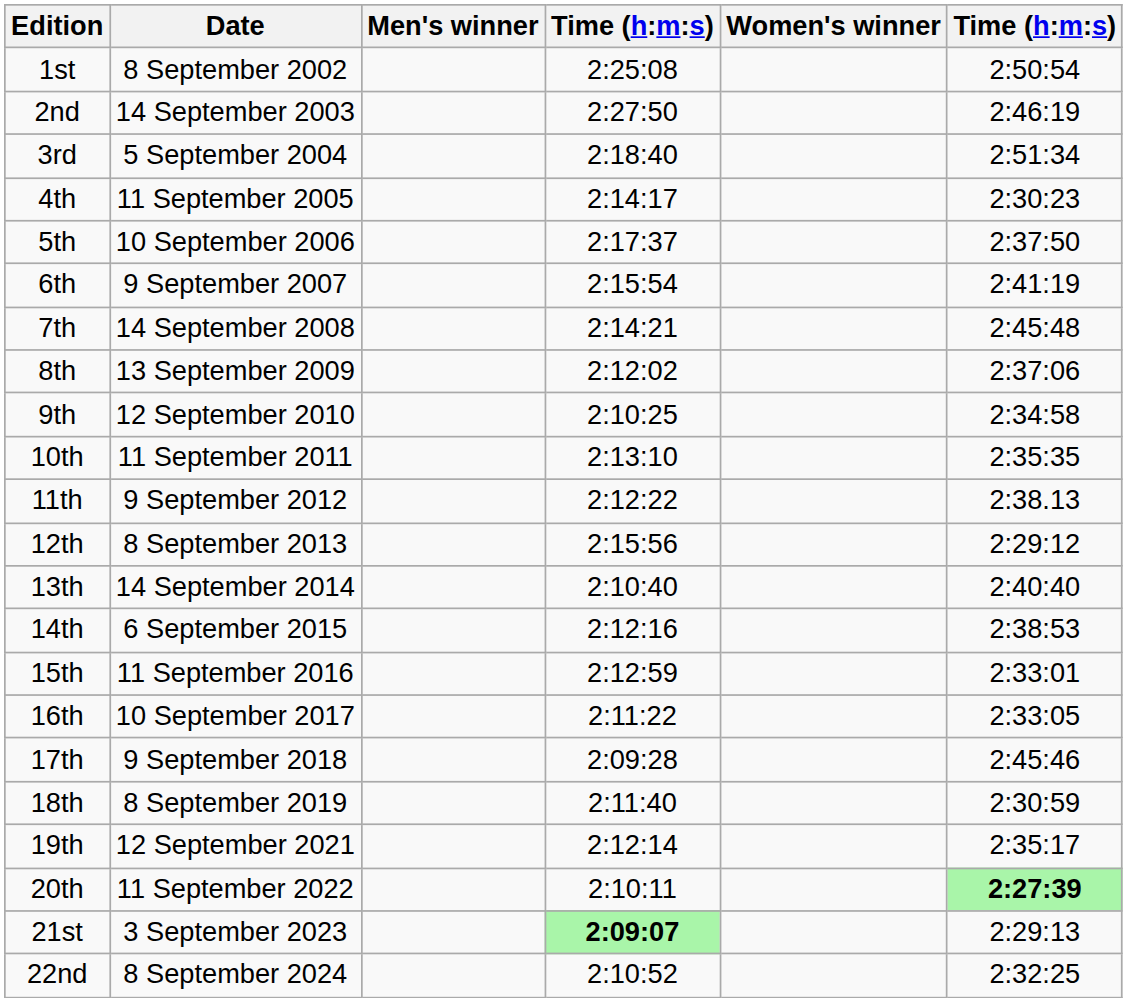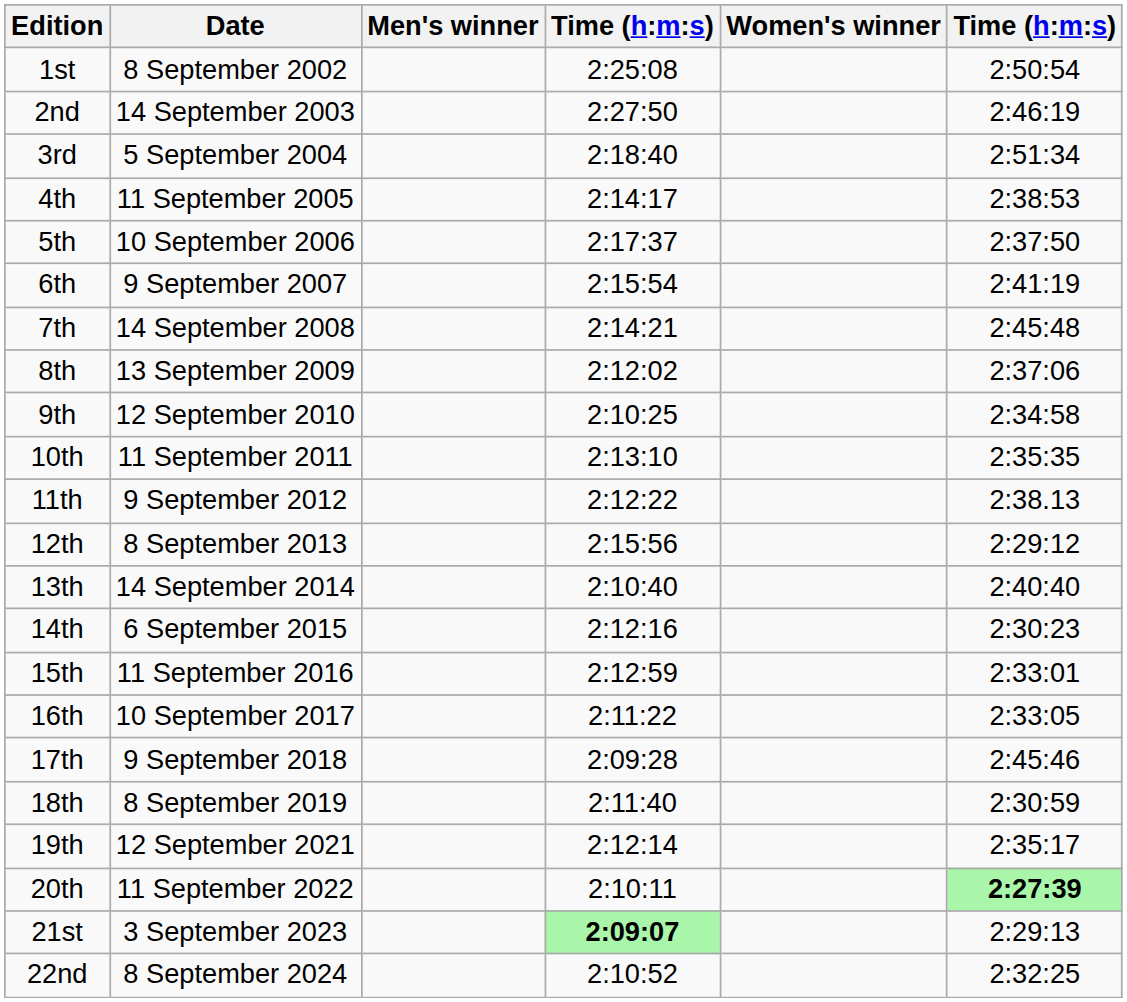 <table class="wikitable sortable" style="text-align:center">
 <tr>
 <th>Edition</th>
 <th>Date</th>
 <th style="text-align:left">Men's winner</th>
 <th>Time (<a href='#'>h</a>:<a href='#'>m</a>:<a href='#'>s</a>)</th>
 <th style="text-align:left">Women's winner</th>
 <th>Time (<a href='#'>h</a>:<a href='#'>m</a>:<a href='#'>s</a>)</th>
 </tr>
 <tr>
 <td>1st</td>
 <td>8 September 2002</td>
 <td style="text-align:left"></td>
 <td>2:25:08</td>
 <td style="text-align:left"></td>
 <td>2:50:54</td>
 </tr>
 <tr>
 <td>2nd</td>
 <td>14 September 2003</td>
 <td style="text-align:left"></td>
 <td>2:27:50</td>
 <td style="text-align:left"></td>
 <td>2:46:19</td>
 </tr>
 <tr>
 <td>3rd</td>
 <td>5 September 2004</td>
 <td style="text-align:left"></td>
 <td>2:18:40</td>
 <td style="text-align:left"></td>
 <td>2:51:34</td>
 </tr>
 <tr>
 <td>4th</td>
 <td>11 September 2005</td>
 <td style="text-align:left"></td>
 <td>2:14:17</td>
 <td style="text-align:left"></td>
-<td>2:30:23</td>
+<td>2:38:53</td>
 </tr>
 <tr>
 <td>5th</td>
 <td>10 September 2006</td>
 <td style="text-align:left"></td>
 <td>2:17:37</td>
 <td style="text-align:left"></td>
 <td>2:37:50</td>
 </tr>
 <tr>
 <td>6th</td>
 <td>9 September 2007</td>
 <td style="text-align:left"></td>
 <td>2:15:54</td>
 <td style="text-align:left"></td>
 <td>2:41:19</td>
 </tr>
 <tr>
 <td>7th</td>
 <td>14 September 2008</td>
 <td style="text-align:left"></td>
 <td>2:14:21</td>
 <td style="text-align:left"></td>
 <td>2:45:48</td>
 </tr>
 <tr>
 <td>8th</td>
 <td>13 September 2009</td>
 <td style="text-align:left"></td>
 <td>2:12:02</td>
 <td style="text-align:left"></td>
 <td>2:37:06</td>
 </tr>
 <tr>
 <td>9th</td>
 <td>12 September 2010</td>
 <td style="text-align:left"></td>
 <td>2:10:25</td>
 <td style="text-align:left"></td>
 <td>2:34:58</td>
 </tr>
 <tr>
 <td>10th</td>
 <td>11 September 2011</td>
 <td style="text-align:left"></td>
 <td>2:13:10</td>
 <td style="text-align:left"></td>
 <td>2:35:35</td>
 </tr>
 <tr>
 <td>11th</td>
 <td>9 September 2012</td>
 <td style="text-align:left"></td>
 <td>2:12:22</td>
 <td style="text-align:left"></td>
 <td>2:38.13</td>
 </tr>
 <tr>
 <td>12th</td>
 <td>8 September 2013</td>
 <td style="text-align:left"></td>
 <td>2:15:56</td>
 <td style="text-align:left"></td>
 <td>2:29:12</td>
 </tr>
 <tr>
 <td>13th</td>
 <td>14 September 2014</td>
 <td style="text-align:left"></td>
 <td>2:10:40</td>
 <td style="text-align:left"></td>
 <td>2:40:40</td>
 </tr>
 <tr>
 <td>14th</td>
 <td>6 September 2015</td>
 <td style="text-align:left"></td>
 <td>2:12:16</td>
 <td style="text-align:left"></td>
-<td>2:38:53</td>
+<td>2:30:23</td>
 </tr>
 <tr>
 <td>15th</td>
 <td>11 September 2016</td>
 <td style="text-align:left"></td>
 <td>2:12:59</td>
 <td style="text-align:left"></td>
 <td>2:33:01</td>
 </tr>
 <tr>
 <td>16th</td>
 <td>10 September 2017</td>
 <td style="text-align:left"></td>
 <td>2:11:22</td>
 <td style="text-align:left"></td>
 <td>2:33:05</td>
 </tr>
 <tr>
 <td>17th</td>
 <td>9 September 2018</td>
 <td style="text-align:left"></td>
 <td>2:09:28</td>
 <td style="text-align:left"></td>
 <td>2:45:46</td>
 </tr>
 <tr>
 <td>18th</td>
 <td>8 September 2019</td>
 <td style="text-align:left"></td>
 <td>2:11:40</td>
 <td style="text-align:left"></td>
 <td>2:30:59</td>
 </tr>
 <tr>
 <td>19th</td>
 <td>12 September 2021</td>
 <td style="text-align:left"></td>
 <td>2:12:14</td>
 <td style="text-align:left"></td>
 <td>2:35:17</td>
 </tr>
 <tr>
 <td>20th</td>
 <td>11 September 2022</td>
 <td style="text-align:left"></td>
 <td>2:10:11</td>
 <td style="text-align:left"></td>
 <td style="background:#A9F5A9"><strong>2:27:39</strong></td>
 </tr>
 <tr>
 <td>21st</td>
 <td>3 September 2023</td>
 <td style="text-align:left"></td>
 <td style="background:#A9F5A9"><strong>2:09:07</strong></td>
 <td style="text-align:left"></td>
 <td>2:29:13</td>
 </tr>
 <tr>
 <td>22nd</td>
 <td>8 September 2024</td>
 <td style="text-align:left"></td>
 <td>2:10:52</td>
 <td style="text-align:left"></td>
 <td>2:32:25</td>
 </tr>
 </table>
